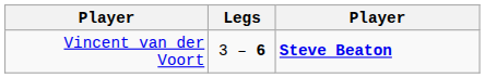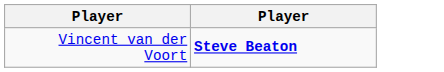 <table class=wikitable style="text-align:center">
 <tr>
 <th width=163>Player</th>
-<th width=50>Legs</th>
 <th width=163>Player</th>
 </tr>
 <tr align=left>
 <td align=right><a href='#'>Vincent van der Voort</a> </td>
-<td align=center>3 – <strong>6</strong></td>
 <td> <strong><a href='#'>Steve Beaton</a></strong></td>
 </tr>
 </table>
